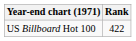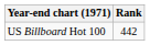 <table class="wikitable">
 <tr>
 <th align="left">Year-end chart (1971)</th>
 <th style="text-align:center;">Rank</th>
 </tr>
 <tr>
 <td>US <em>Billboard</em> Hot 100</td>
-<td style="text-align:center;">422</td>
+<td style="text-align:center;">442</td>
 </tr>
 </table>
